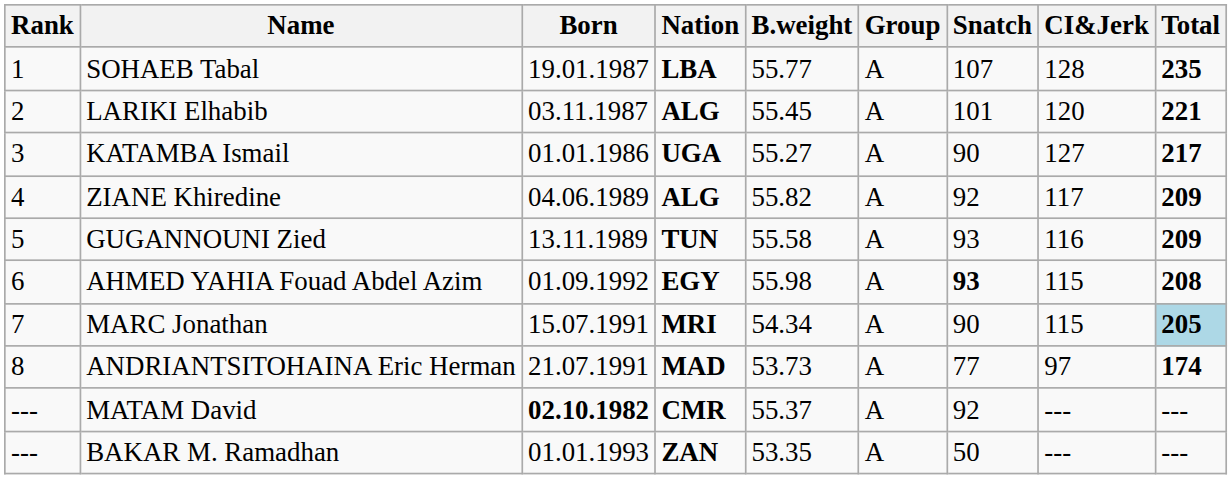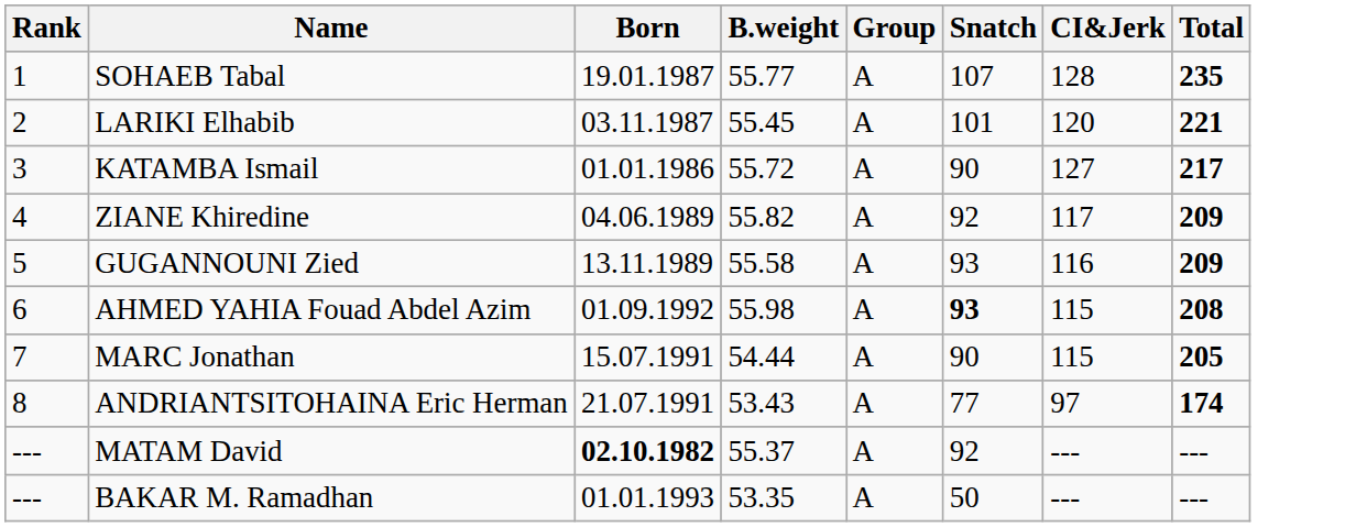 <table class="wikitable">
 <tr>
 <th>Rank</th>
 <th>Name</th>
 <th>Born</th>
-<th>Nation</th>
 <th>B.weight</th>
 <th>Group</th>
 <th>Snatch</th>
 <th>CI&Jerk</th>
 <th>Total</th>
 </tr>
 <tr>
 <td>1</td>
 <td>SOHAEB Tabal</td>
 <td>19.01.1987</td>
-<td><strong>LBA</strong></td>
 <td>55.77</td>
 <td>A</td>
 <td>107</td>
 <td>128</td>
 <td><strong>235</strong></td>
 </tr>
 <tr>
 <td>2</td>
 <td>LARIKI Elhabib</td>
 <td>03.11.1987</td>
-<td><strong>ALG</strong></td>
 <td>55.45</td>
 <td>A</td>
 <td>101</td>
 <td>120</td>
 <td><strong>221</strong></td>
 </tr>
 <tr>
 <td>3</td>
 <td>KATAMBA Ismail</td>
 <td>01.01.1986</td>
-<td><strong>UGA</strong></td>
-<td>55.27</td>
+<td>55.72</td>
 <td>A</td>
 <td>90</td>
 <td>127</td>
 <td><strong>217</strong></td>
 </tr>
 <tr>
 <td>4</td>
 <td>ZIANE Khiredine</td>
 <td>04.06.1989</td>
-<td><strong>ALG</strong></td>
 <td>55.82</td>
 <td>A</td>
 <td>92</td>
 <td>117</td>
 <td><strong>209</strong></td>
 </tr>
 <tr>
 <td>5</td>
 <td>GUGANNOUNI Zied</td>
 <td>13.11.1989</td>
-<td><strong>TUN</strong></td>
 <td>55.58</td>
 <td>A</td>
 <td>93</td>
 <td>116</td>
 <td><strong>209</strong></td>
 </tr>
 <tr>
 <td>6</td>
 <td>AHMED YAHIA Fouad Abdel Azim</td>
 <td>01.09.1992</td>
-<td><strong>EGY</strong></td>
 <td>55.98</td>
 <td>A</td>
 <td><strong>93</strong></td>
 <td>115</td>
 <td><strong>208</strong></td>
 </tr>
 <tr>
 <td>7</td>
 <td>MARC Jonathan</td>
 <td>15.07.1991</td>
-<td><strong>MRI</strong></td>
-<td>54.34</td>
+<td>54.44</td>
 <td>A</td>
 <td>90</td>
 <td>115</td>
-<td style="background: lightblue;"><strong>205</strong></td>
+<td><strong>205</strong></td>
 </tr>
 <tr>
 <td>8</td>
 <td>ANDRIANTSITOHAINA Eric Herman</td>
 <td>21.07.1991</td>
-<td><strong>MAD</strong></td>
-<td>53.73</td>
+<td>53.43</td>
 <td>A</td>
 <td>77</td>
 <td>97</td>
 <td><strong>174</strong></td>
 </tr>
 <tr>
 <td>---</td>
 <td>MATAM David</td>
 <td><strong>02.10.1982</strong></td>
-<td><strong>CMR</strong></td>
 <td>55.37</td>
 <td>A</td>
 <td>92</td>
 <td>---</td>
 <td>---</td>
 </tr>
 <tr>
 <td>---</td>
 <td>BAKAR M. Ramadhan</td>
 <td>01.01.1993</td>
-<td><strong>ZAN</strong></td>
 <td>53.35</td>
 <td>A</td>
 <td>50</td>
 <td>---</td>
 <td>---</td>
 </tr>
 </table>
